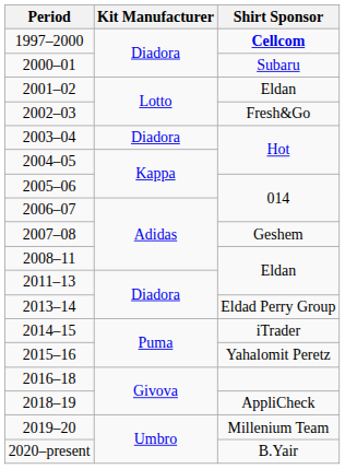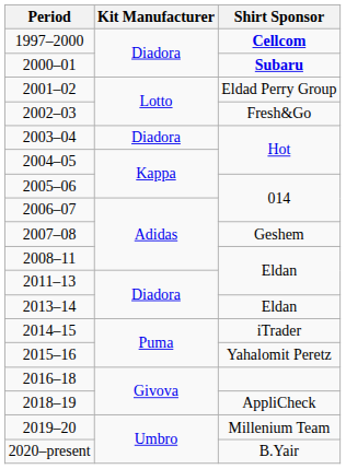 <table class="wikitable" style="text-align: center">
 <tr>
 <th>Period</th>
 <th>Kit Manufacturer</th>
 <th>Shirt Sponsor</th>
 </tr>
 <tr>
 <td>1997–2000</td>
 <td rowspan=2><a href='#'>Diadora</a></td>
 <td rowspan=1><strong><a href='#'>Cellcom</a></strong></td>
 </tr>
 <tr>
 <td>2000–01</td>
-<td rowspan=1><a href='#'>Subaru</a></td>
+<td rowspan=1><strong><a href='#'>Subaru</a></strong></td>
 </tr>
 <tr>
 <td>2001–02</td>
 <td rowspan=2><a href='#'>Lotto</a></td>
-<td rowspan=1>Eldan</td>
+<td rowspan=1>Eldad Perry Group</td>
 </tr>
 <tr>
 <td>2002–03</td>
 <td rowspan=1>Fresh&Go</td>
 </tr>
 <tr>
 <td>2003–04</td>
 <td rowspan=1><a href='#'>Diadora</a></td>
 <td rowspan=2><a href='#'>Hot</a></td>
 </tr>
 <tr>
 <td>2004–05</td>
 <td rowspan=2><a href='#'>Kappa</a></td>
 </tr>
 <tr>
 <td>2005–06</td>
 <td rowspan=2>014</td>
 </tr>
 <tr>
 <td>2006–07</td>
 <td rowspan=3><a href='#'>Adidas</a></td>
 </tr>
 <tr>
 <td>2007–08</td>
 <td rowspan=1>Geshem</td>
 </tr>
 <tr>
 <td>2008–11</td>
 <td rowspan=2>Eldan</td>
 </tr>
 <tr>
 <td>2011–13</td>
 <td rowspan=2><a href='#'>Diadora</a></td>
 </tr>
 <tr>
 <td>2013–14</td>
-<td rowspan=1>Eldad Perry Group</td>
+<td rowspan=1>Eldan</td>
 </tr>
 <tr>
 <td>2014–15</td>
 <td rowspan=2><a href='#'>Puma</a></td>
 <td rowspan=1>iTrader</td>
 </tr>
 <tr>
 <td>2015–16</td>
 <td rowspan=1>Yahalomit Peretz</td>
 </tr>
 <tr>
 <td>2016–18</td>
 <td rowspan=2><a href='#'>Givova</a></td>
 <td rowspan=1></td>
 </tr>
 <tr>
 <td>2018–19</td>
 <td rowspan=1>AppliCheck</td>
 </tr>
 <tr>
 <td>2019–20</td>
 <td rowspan=2><a href='#'>Umbro</a></td>
 <td rowspan=1>Millenium Team</td>
 </tr>
 <tr>
 <td>2020–present</td>
 <td rowspan=1>B.Yair</td>
 </tr>
 </table>
